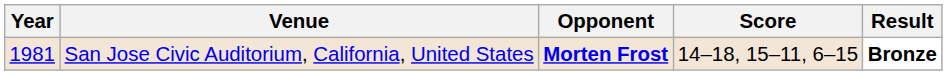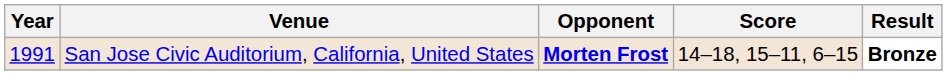 <table class="sortable wikitable" style="font-size: 90%">
 <tr>
 <th>Year</th>
 <th>Venue</th>
 <th>Opponent</th>
 <th>Score</th>
 <th>Result</th>
 </tr>
 <tr style="background:#F3E6D7">
-<td align="center"><a href='#'>1981</a></td>
+<td align="center"><a href='#'>1991</a></td>
 <td align="left"><a href='#'>San Jose Civic Auditorium</a>, <a href='#'>California</a>, <a href='#'>United States</a></td>
 <td align="left"><strong> <a href='#'>Morten Frost</a></strong></td>
 <td align="left">14–18, 15–11, 6–15</td>
 <td style="text-align:left; background:white"> <strong>Bronze</strong></td>
 </tr>
 </table>
